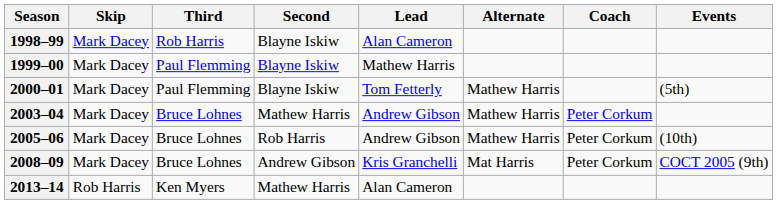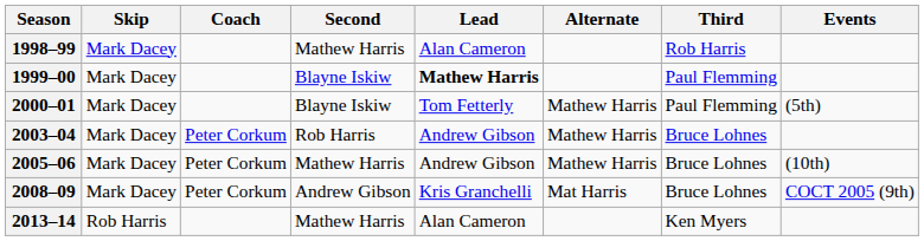 <table class="wikitable">
 <tr>
 <th scope="col" width=60>Season</th>
 <th scope="col">Skip</th>
-<th scope="col">Third</th>
+<th scope="col">Coach</th>
 <th scope="col">Second</th>
 <th scope="col">Lead</th>
 <th scope="col">Alternate</th>
-<th scope="col">Coach</th>
+<th scope="col">Third</th>
 <th scope="col">Events</th>
 </tr>
 <tr>
 <th scope="row">1998–99</th>
 <td><a href='#'>Mark Dacey</a></td>
-<td><a href='#'>Rob Harris</a></td>
-<td>Blayne Iskiw</td>
+<td></td>
+<td>Mathew Harris</td>
 <td><a href='#'>Alan Cameron</a></td>
 <td></td>
-<td></td>
+<td><a href='#'>Rob Harris</a></td>
 <td></td>
 </tr>
 <tr>
 <th scope="row">1999–00</th>
 <td>Mark Dacey</td>
+<td></td>
+<td><a href='#'>Blayne Iskiw</a></td>
+<td><strong>Mathew Harris</strong></td>
+<td></td>
 <td><a href='#'>Paul Flemming</a></td>
-<td><a href='#'>Blayne Iskiw</a></td>
-<td>Mathew Harris</td>
-<td></td>
-<td></td>
 <td></td>
 </tr>
 <tr>
 <th scope="row">2000–01</th>
 <td>Mark Dacey</td>
-<td>Paul Flemming</td>
+<td></td>
 <td>Blayne Iskiw</td>
 <td><a href='#'>Tom Fetterly</a></td>
 <td>Mathew Harris</td>
-<td></td>
+<td>Paul Flemming</td>
 <td> (5th)</td>
 </tr>
 <tr>
 <th scope="row">2003–04</th>
 <td>Mark Dacey</td>
-<td><a href='#'>Bruce Lohnes</a></td>
-<td>Mathew Harris</td>
+<td><a href='#'>Peter Corkum</a></td>
+<td>Rob Harris</td>
 <td><a href='#'>Andrew Gibson</a></td>
 <td>Mathew Harris</td>
-<td><a href='#'>Peter Corkum</a></td>
+<td><a href='#'>Bruce Lohnes</a></td>
 <td> <br> </td>
 </tr>
 <tr>
 <th scope="row">2005–06</th>
 <td>Mark Dacey</td>
-<td>Bruce Lohnes</td>
-<td>Rob Harris</td>
+<td>Peter Corkum</td>
+<td>Mathew Harris</td>
 <td>Andrew Gibson</td>
 <td>Mathew Harris</td>
-<td>Peter Corkum</td>
+<td>Bruce Lohnes</td>
 <td> (10th)</td>
 </tr>
 <tr>
 <th scope="row">2008–09</th>
 <td>Mark Dacey</td>
-<td>Bruce Lohnes</td>
+<td>Peter Corkum</td>
 <td>Andrew Gibson</td>
 <td><a href='#'>Kris Granchelli</a></td>
 <td>Mat Harris</td>
-<td>Peter Corkum</td>
+<td>Bruce Lohnes</td>
 <td><a href='#'>COCT 2005</a> (9th)<br> </td>
 </tr>
 <tr>
 <th scope="row">2013–14</th>
 <td>Rob Harris</td>
-<td>Ken Myers</td>
+<td></td>
 <td>Mathew Harris</td>
 <td>Alan Cameron</td>
 <td></td>
-<td></td>
+<td>Ken Myers</td>
 <td></td>
 </tr>
 </table>
